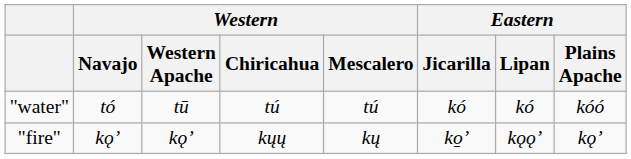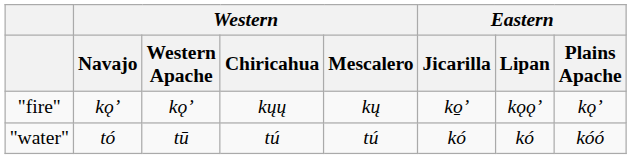 <table class="wikitable" style="text-align: center; margin-left:1em">
 <tr>
 <th></th>
 <th colspan="4"><em>Western</em></th>
 <th colspan="3"><em>Eastern</em></th>
 </tr>
 <tr style="line-height:1.2em">
 <th></th>
 <th>Navajo</th>
 <th>Western<br>Apache</th>
 <th>Chiricahua</th>
 <th>Mescalero</th>
 <th>Jicarilla</th>
 <th>Lipan</th>
 <th>Plains<br>Apache</th>
 </tr>
 <tr>
+<td>"fire"</td>
+<td><em>kǫʼ</em></td>
+<td><em>kǫʼ</em></td>
+<td><em>kųų</em></td>
+<td><em>kų</em></td>
+<td><em>ko̱ʼ</em></td>
+<td><em>kǫǫʼ</em></td>
+<td><em>kǫʼ</em></td>
+</tr>
+<tr>
 <td>"water"</td>
 <td><em>tó</em></td>
 <td><em>tū</em></td>
 <td><em>tú</em></td>
 <td><em>tú</em></td>
 <td><em>kó</em></td>
 <td><em>kó</em></td>
 <td><em>kóó</em></td>
 </tr>
-<tr>
-<td>"fire"</td>
-<td><em>kǫʼ</em></td>
-<td><em>kǫʼ</em></td>
-<td><em>kųų</em></td>
-<td><em>kų</em></td>
-<td><em>ko̱ʼ</em></td>
-<td><em>kǫǫʼ</em></td>
-<td><em>kǫʼ</em></td>
-</tr>
 </table>
